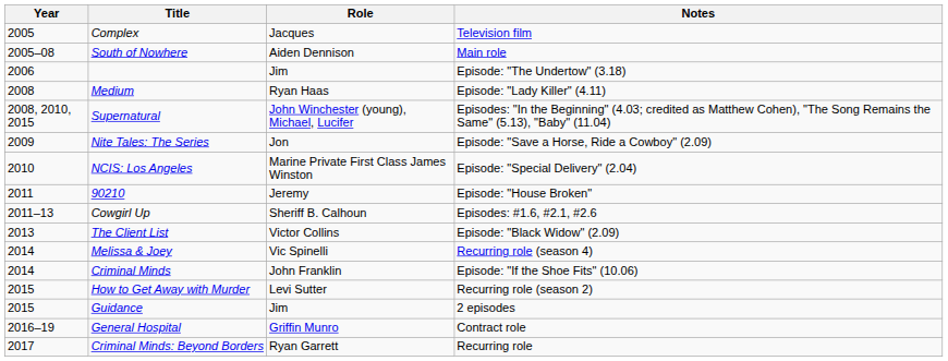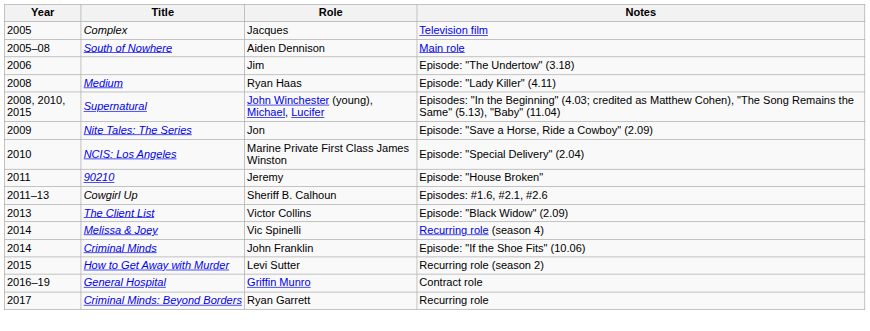 <table class="wikitable sortable">
 <tr>
 <th>Year</th>
 <th>Title</th>
 <th>Role</th>
 <th>Notes</th>
 </tr>
 <tr>
 <td>2005</td>
 <td><em>Complex</em></td>
 <td>Jacques</td>
 <td><a href='#'>Television film</a></td>
 </tr>
 <tr>
 <td>2005–08</td>
 <td><em><a href='#'>South of Nowhere</a></em></td>
 <td>Aiden Dennison</td>
 <td><a href='#'>Main role</a></td>
 </tr>
 <tr>
 <td>2006</td>
 <td><em></em></td>
 <td>Jim</td>
 <td>Episode: "The Undertow" (3.18)</td>
 </tr>
 <tr>
 <td>2008</td>
 <td><em><a href='#'>Medium</a></em></td>
 <td>Ryan Haas</td>
 <td>Episode: "Lady Killer" (4.11)</td>
 </tr>
 <tr>
 <td>2008, 2010, 2015</td>
 <td><em><a href='#'>Supernatural</a></em></td>
 <td><a href='#'>John Winchester</a> (young), <a href='#'>Michael</a>, <a href='#'>Lucifer</a></td>
 <td>Episodes: "In the Beginning" (4.03; credited as Matthew Cohen), "The Song Remains the Same" (5.13), "Baby" (11.04)</td>
 </tr>
 <tr>
 <td>2009</td>
 <td><em><a href='#'>Nite Tales: The Series</a></em></td>
 <td>Jon</td>
 <td>Episode: "Save a Horse, Ride a Cowboy" (2.09)</td>
 </tr>
 <tr>
 <td>2010</td>
 <td><em><a href='#'>NCIS: Los Angeles</a></em></td>
 <td>Marine Private First Class James Winston</td>
 <td>Episode: "Special Delivery" (2.04)</td>
 </tr>
 <tr>
 <td>2011</td>
 <td><em><a href='#'>90210</a></em></td>
 <td>Jeremy</td>
 <td>Episode: "House Broken"</td>
 </tr>
 <tr>
 <td>2011–13</td>
 <td><em>Cowgirl Up</em></td>
 <td>Sheriff B. Calhoun</td>
 <td>Episodes: #1.6, #2.1, #2.6</td>
 </tr>
 <tr>
 <td>2013</td>
 <td><em><a href='#'>The Client List</a></em></td>
 <td>Victor Collins</td>
 <td>Episode: "Black Widow" (2.09)</td>
 </tr>
 <tr>
 <td>2014</td>
 <td><em><a href='#'>Melissa & Joey</a></em></td>
 <td>Vic Spinelli</td>
 <td><a href='#'>Recurring role</a> (season 4)</td>
 </tr>
 <tr>
 <td>2014</td>
 <td><em><a href='#'>Criminal Minds</a></em></td>
 <td>John Franklin</td>
 <td>Episode: "If the Shoe Fits" (10.06)</td>
 </tr>
 <tr>
 <td>2015</td>
 <td><em><a href='#'>How to Get Away with Murder</a></em></td>
 <td>Levi Sutter</td>
 <td>Recurring role (season 2)</td>
 </tr>
 <tr>
-<td>2015</td>
-<td><em><a href='#'>Guidance</a></em></td>
-<td>Jim</td>
-<td>2 episodes</td>
-</tr>
-<tr>
 <td>2016–19</td>
 <td><em><a href='#'>General Hospital</a></em></td>
 <td><a href='#'>Griffin Munro</a></td>
 <td>Contract role</td>
 </tr>
 <tr>
 <td>2017</td>
 <td style="white-space: nowrap;"><em><a href='#'>Criminal Minds: Beyond Borders</a></em></td>
 <td>Ryan Garrett</td>
 <td>Recurring role</td>
 </tr>
 </table>
